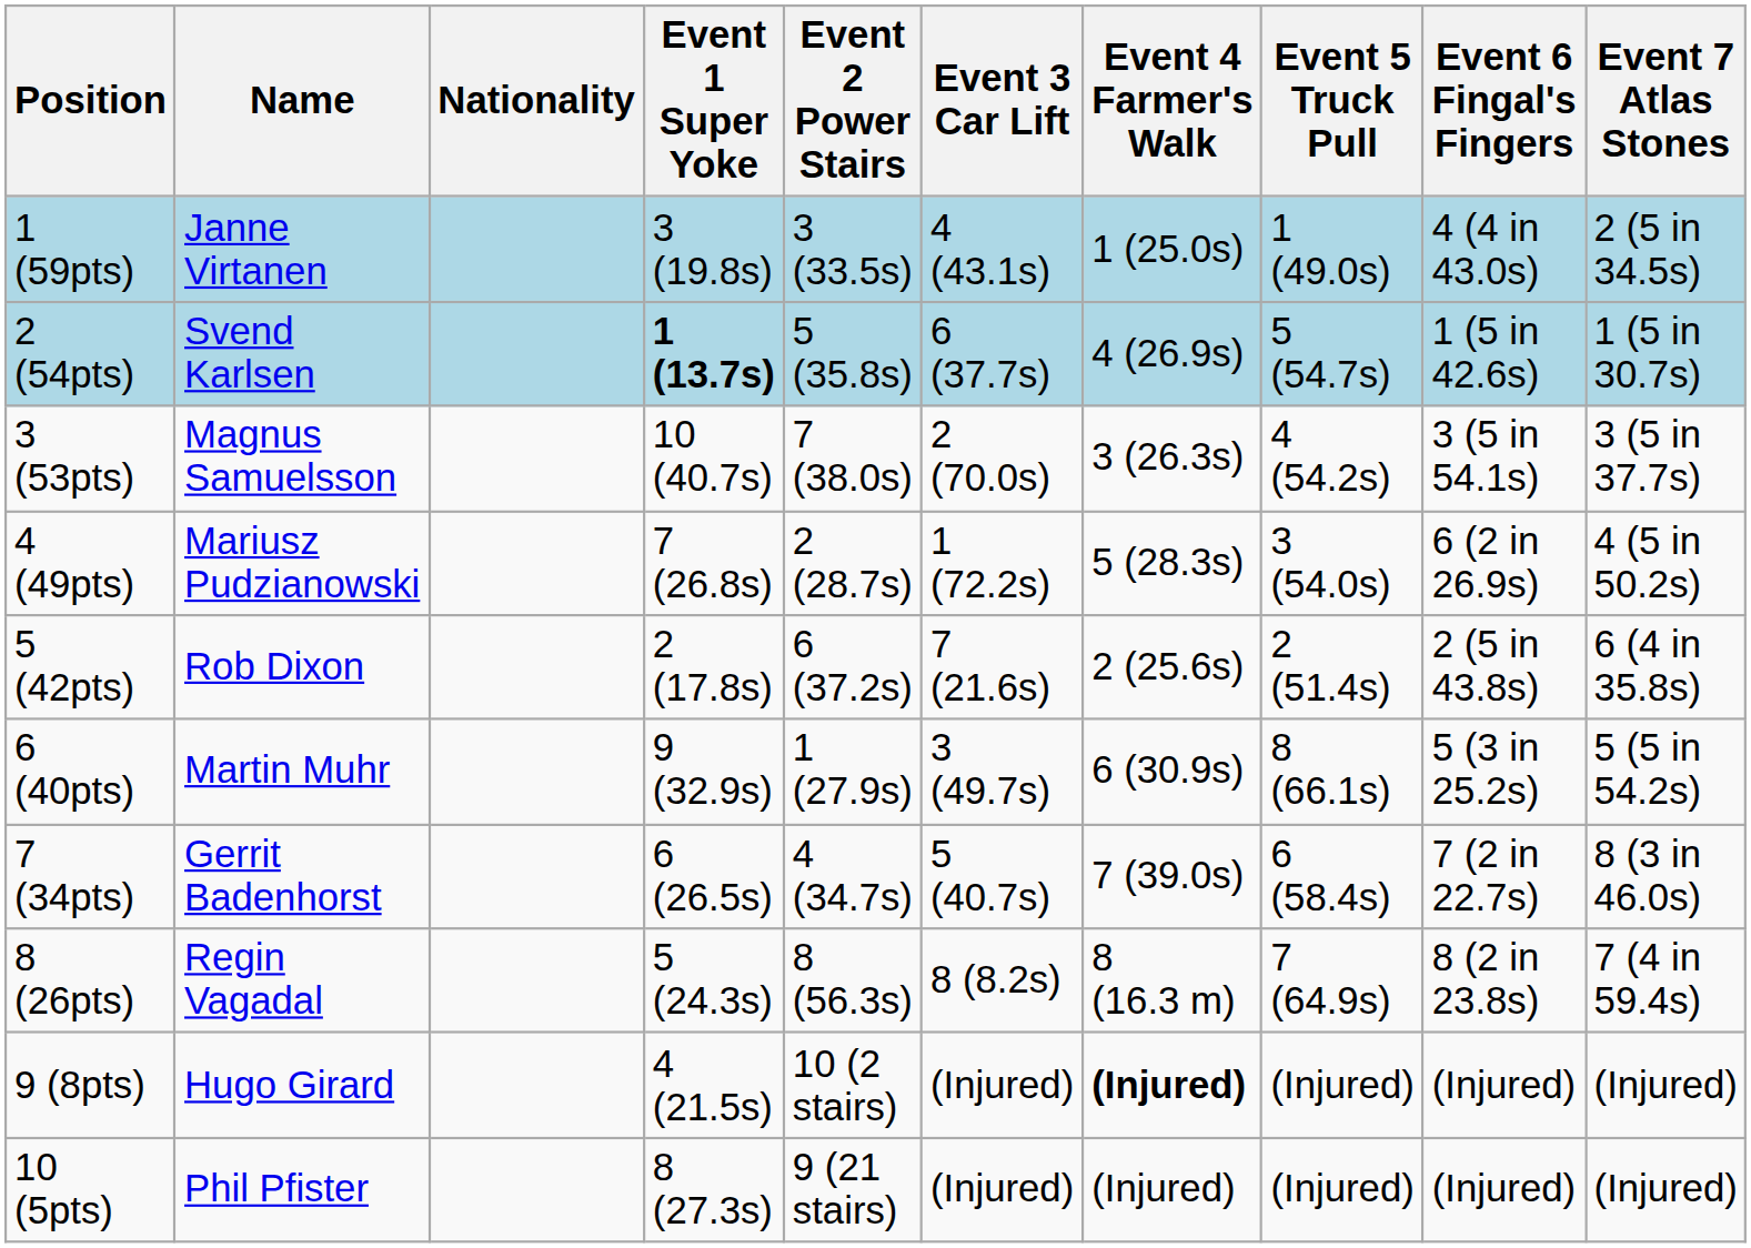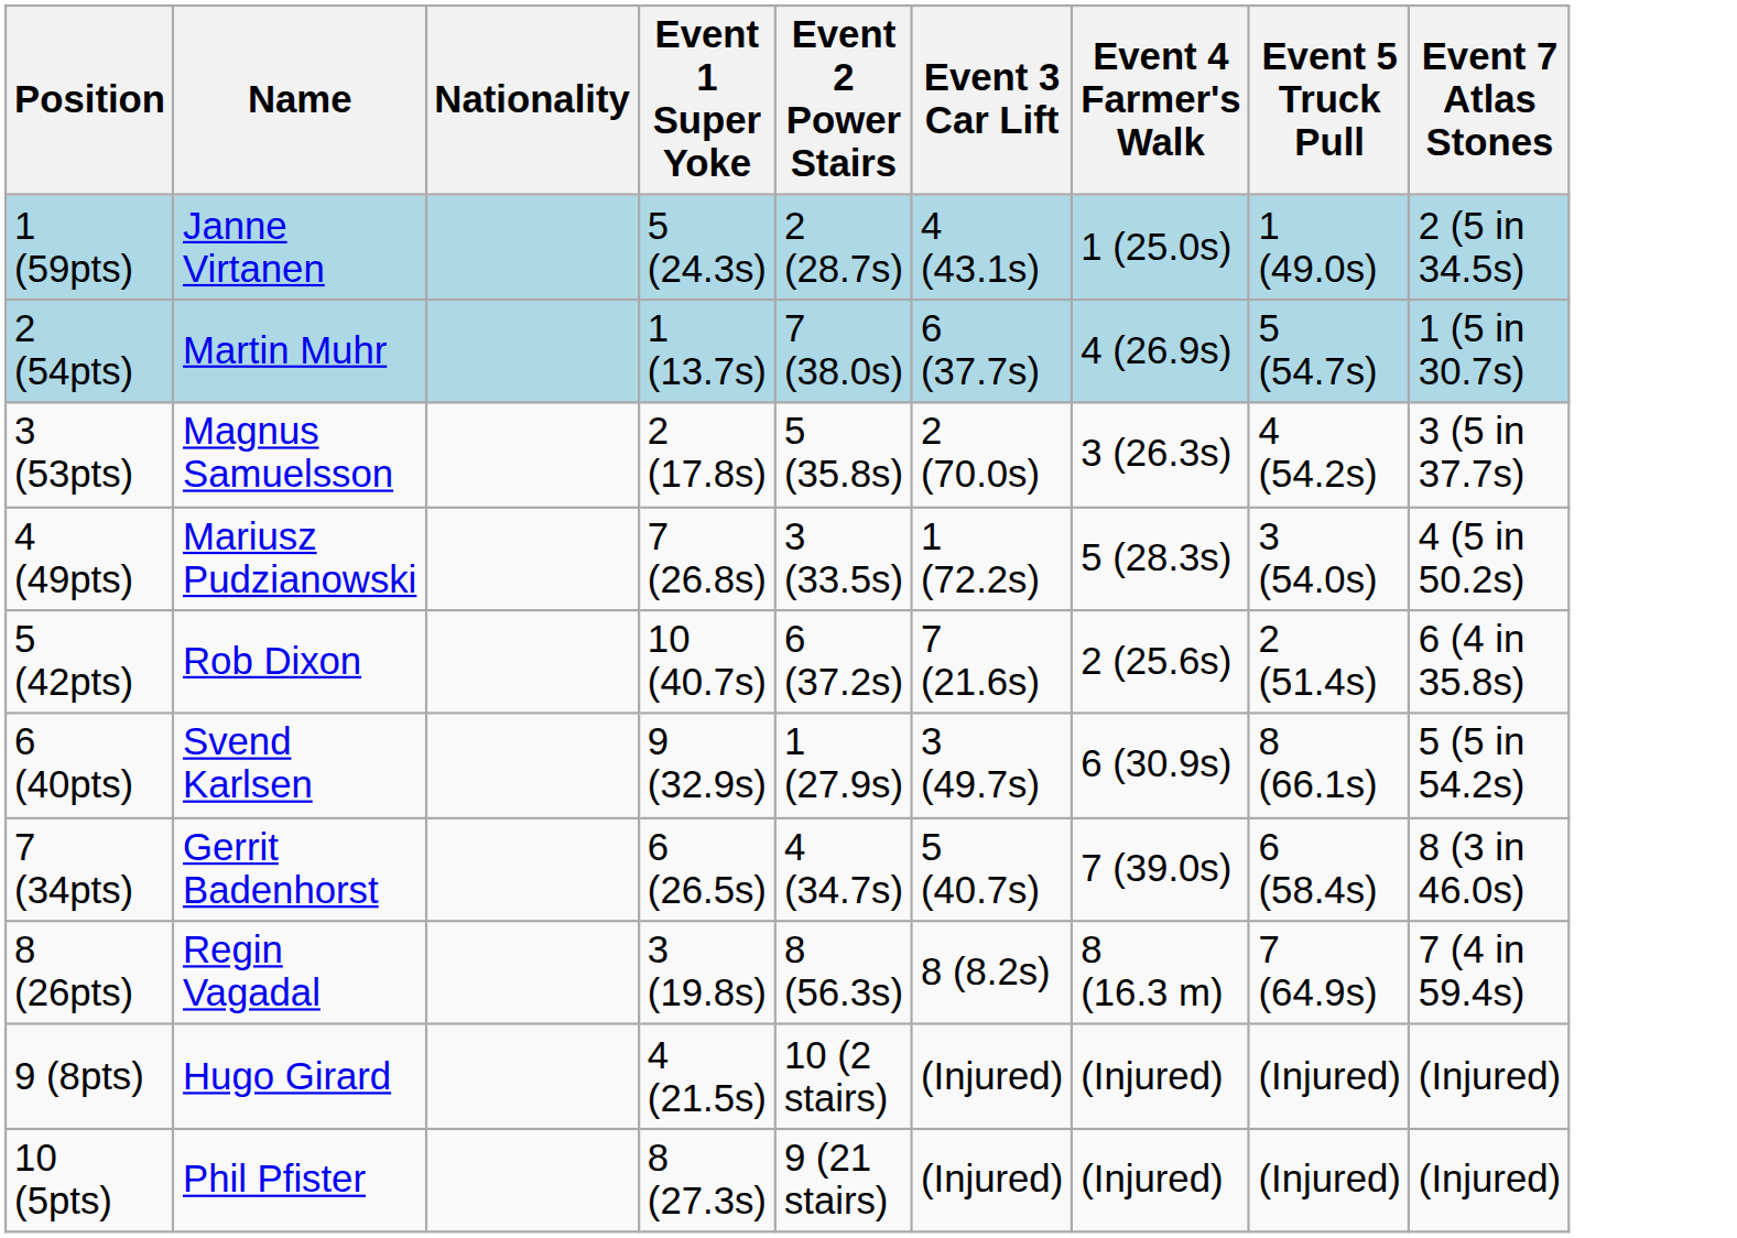 <table class="sortable wikitable" align="center">
 <tr>
 <th>Position</th>
 <th>Name</th>
 <th>Nationality</th>
 <th>Event 1<br>Super Yoke</th>
 <th>Event 2<br>Power Stairs</th>
 <th>Event 3<br>Car Lift</th>
 <th>Event 4<br>Farmer's Walk</th>
 <th>Event 5<br>Truck Pull</th>
-<th>Event 6<br>Fingal's Fingers</th>
 <th>Event 7<br>Atlas Stones</th>
 </tr>
 <tr bgcolor=lightblue>
 <td>1 (59pts)</td>
 <td><a href='#'>Janne Virtanen</a></td>
 <td></td>
-<td>3 (19.8s)</td>
-<td>3 (33.5s)</td>
+<td>5 (24.3s)</td>
+<td>2 (28.7s)</td>
 <td>4 (43.1s)</td>
 <td>1 (25.0s)</td>
 <td>1 (49.0s)</td>
-<td>4 (4 in 43.0s)</td>
 <td>2 (5 in 34.5s)</td>
 </tr>
 <tr bgcolor=lightblue>
 <td>2 (54pts)</td>
-<td><a href='#'>Svend Karlsen</a></td>
+<td><a href='#'>Martin Muhr</a></td>
 <td></td>
-<td><strong>1 (13.7s)</strong></td>
-<td>5 (35.8s)</td>
+<td>1 (13.7s)</td>
+<td>7 (38.0s)</td>
 <td>6 (37.7s)</td>
 <td>4 (26.9s)</td>
 <td>5 (54.7s)</td>
-<td>1 (5 in 42.6s)</td>
 <td>1 (5 in 30.7s)</td>
 </tr>
 <tr>
 <td>3 (53pts)</td>
 <td><a href='#'>Magnus Samuelsson</a></td>
 <td></td>
-<td>10 (40.7s)</td>
-<td>7 (38.0s)</td>
+<td>2 (17.8s)</td>
+<td>5 (35.8s)</td>
 <td>2 (70.0s)</td>
 <td>3 (26.3s)</td>
 <td>4 (54.2s)</td>
-<td>3 (5 in 54.1s)</td>
 <td>3 (5 in 37.7s)</td>
 </tr>
 <tr>
 <td>4 (49pts)</td>
 <td><a href='#'>Mariusz Pudzianowski</a></td>
 <td></td>
 <td>7 (26.8s)</td>
-<td>2 (28.7s)</td>
+<td>3 (33.5s)</td>
 <td>1 (72.2s)</td>
 <td>5 (28.3s)</td>
 <td>3 (54.0s)</td>
-<td>6 (2 in 26.9s)</td>
 <td>4 (5 in 50.2s)</td>
 </tr>
 <tr>
 <td>5 (42pts)</td>
 <td><a href='#'>Rob Dixon</a></td>
 <td></td>
-<td>2 (17.8s)</td>
+<td>10 (40.7s)</td>
 <td>6 (37.2s)</td>
 <td>7 (21.6s)</td>
 <td>2 (25.6s)</td>
 <td>2 (51.4s)</td>
-<td>2 (5 in 43.8s)</td>
 <td>6 (4 in 35.8s)</td>
 </tr>
 <tr>
 <td>6 (40pts)</td>
-<td><a href='#'>Martin Muhr</a></td>
+<td><a href='#'>Svend Karlsen</a></td>
 <td></td>
 <td>9 (32.9s)</td>
 <td>1 (27.9s)</td>
 <td>3 (49.7s)</td>
 <td>6 (30.9s)</td>
 <td>8 (66.1s)</td>
-<td>5 (3 in 25.2s)</td>
 <td>5 (5 in 54.2s)</td>
 </tr>
 <tr>
 <td>7 (34pts)</td>
 <td><a href='#'>Gerrit Badenhorst</a></td>
 <td></td>
 <td>6 (26.5s)</td>
 <td>4 (34.7s)</td>
 <td>5 (40.7s)</td>
 <td>7 (39.0s)</td>
 <td>6 (58.4s)</td>
-<td>7 (2 in 22.7s)</td>
 <td>8 (3 in 46.0s)</td>
 </tr>
 <tr>
 <td>8 (26pts)</td>
 <td><a href='#'>Regin Vagadal</a></td>
 <td></td>
-<td>5 (24.3s)</td>
+<td>3 (19.8s)</td>
 <td>8 (56.3s)</td>
 <td>8 (8.2s)</td>
 <td>8 (16.3 m)</td>
 <td>7 (64.9s)</td>
-<td>8 (2 in 23.8s)</td>
 <td>7 (4 in 59.4s)</td>
 </tr>
 <tr>
 <td>9 (8pts)</td>
 <td><a href='#'>Hugo Girard</a></td>
 <td></td>
 <td>4 (21.5s)</td>
 <td>10 (2 stairs)</td>
 <td>(Injured)</td>
-<td><strong>(Injured)</strong></td>
 <td>(Injured)</td>
 <td>(Injured)</td>
 <td>(Injured)</td>
 </tr>
 <tr>
 <td>10 (5pts)</td>
 <td><a href='#'>Phil Pfister</a></td>
 <td></td>
 <td>8 (27.3s)</td>
 <td>9 (21 stairs)</td>
 <td>(Injured)</td>
 <td>(Injured)</td>
 <td>(Injured)</td>
 <td>(Injured)</td>
-<td>(Injured)</td>
 </tr>
 </table>
